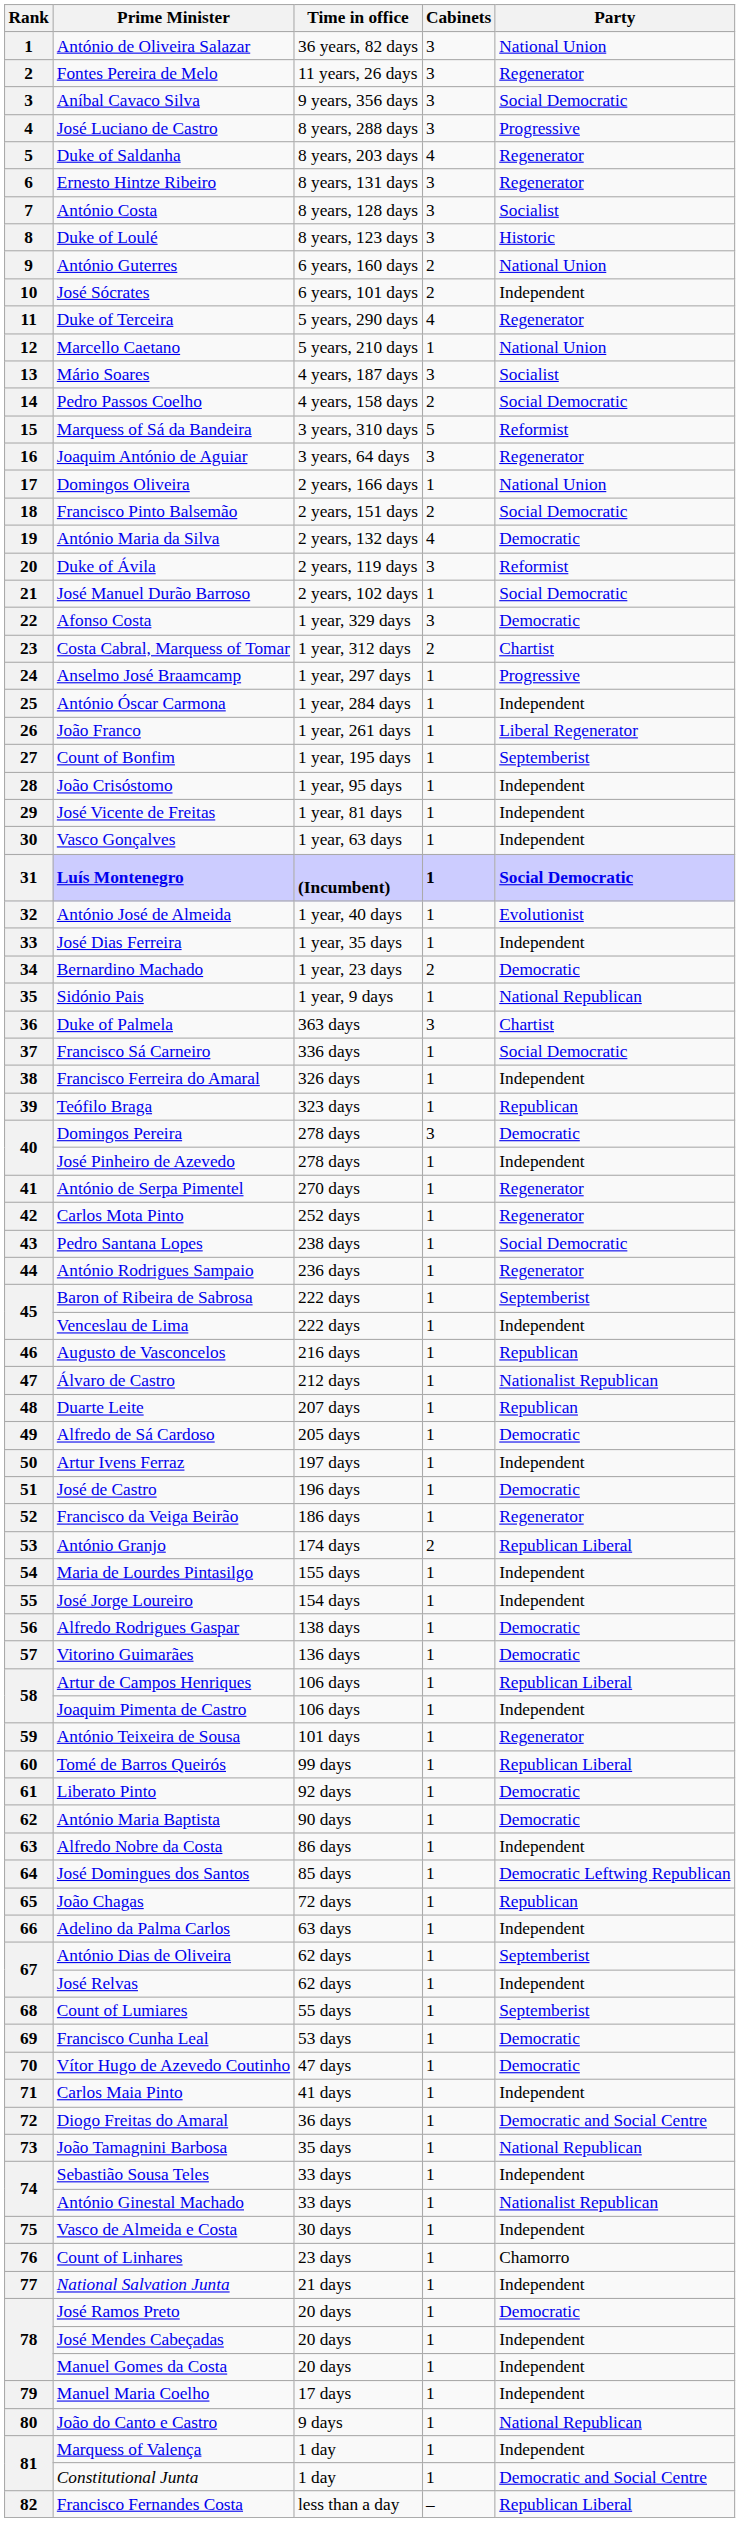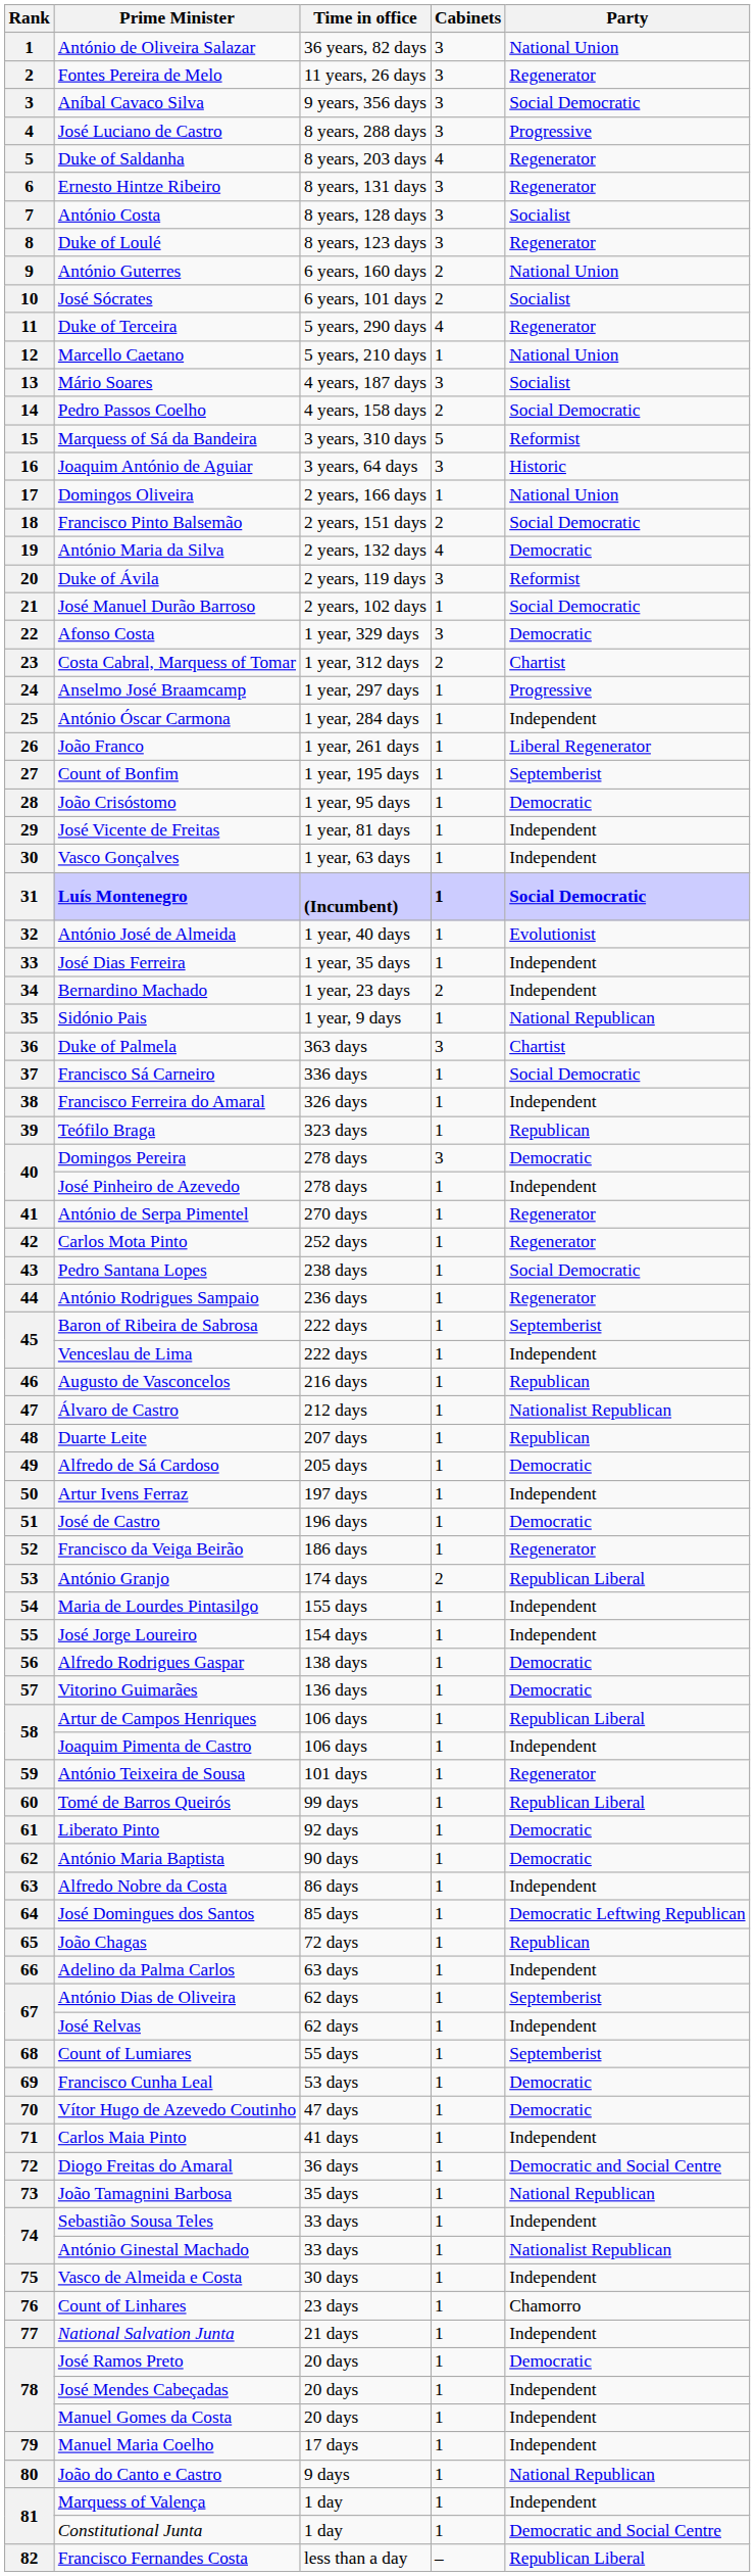 <table class="wikitable sortable" style="text-align: left; font-size: 100%;" cellpadding=2 cellspacing=2>
 <tr>
 <th>Rank</th>
 <th>Prime Minister</th>
 <th>Time in office</th>
 <th>Cabinets</th>
 <th>Party</th>
 </tr>
 <tr>
 <th>1</th>
 <td><a href='#'>António de Oliveira Salazar</a></td>
 <td>36 years, 82 days</td>
 <td>3</td>
 <td> <a href='#'>National Union</a></td>
 </tr>
 <tr>
 <th>2</th>
 <td><a href='#'>Fontes Pereira de Melo</a></td>
 <td>11 years, 26 days</td>
 <td>3</td>
 <td> <a href='#'>Regenerator</a></td>
 </tr>
 <tr>
 <th>3</th>
 <td><a href='#'>Aníbal Cavaco Silva</a></td>
 <td>9 years, 356 days</td>
 <td>3</td>
 <td> <a href='#'>Social Democratic</a></td>
 </tr>
 <tr>
 <th>4</th>
 <td><a href='#'>José Luciano de Castro</a></td>
 <td>8 years, 288 days</td>
 <td>3</td>
 <td> <a href='#'>Progressive</a></td>
 </tr>
 <tr>
 <th>5</th>
 <td><a href='#'>Duke of Saldanha</a></td>
 <td>8 years, 203 days</td>
 <td>4</td>
 <td> <a href='#'>Regenerator</a></td>
 </tr>
 <tr>
 <th>6</th>
 <td><a href='#'>Ernesto Hintze Ribeiro</a></td>
 <td>8 years, 131 days</td>
 <td>3</td>
 <td> <a href='#'>Regenerator</a></td>
 </tr>
 <tr>
 <th>7</th>
 <td><a href='#'>António Costa</a></td>
 <td>8 years, 128 days</td>
 <td>3</td>
 <td> <a href='#'>Socialist</a></td>
 </tr>
 <tr>
 <th>8</th>
 <td><a href='#'>Duke of Loulé</a></td>
 <td>8 years, 123 days</td>
 <td>3</td>
-<td> <a href='#'>Historic</a></td>
+<td> <a href='#'>Regenerator</a></td>
 </tr>
 <tr>
 <th>9</th>
 <td><a href='#'>António Guterres</a></td>
 <td>6 years, 160 days</td>
 <td>2</td>
 <td> <a href='#'>National Union</a></td>
 </tr>
 <tr>
 <th>10</th>
 <td><a href='#'>José Sócrates</a></td>
 <td>6 years, 101 days</td>
 <td>2</td>
-<td> Independent</td>
+<td> <a href='#'>Socialist</a></td>
 </tr>
 <tr>
 <th>11</th>
 <td><a href='#'>Duke of Terceira</a></td>
 <td>5 years, 290 days</td>
 <td>4</td>
 <td> <a href='#'>Regenerator</a></td>
 </tr>
 <tr>
 <th>12</th>
 <td><a href='#'>Marcello Caetano</a></td>
 <td>5 years, 210 days</td>
 <td>1</td>
 <td> <a href='#'>National Union</a></td>
 </tr>
 <tr>
 <th>13</th>
 <td><a href='#'>Mário Soares</a></td>
 <td>4 years, 187 days</td>
 <td>3</td>
 <td> <a href='#'>Socialist</a></td>
 </tr>
 <tr>
 <th>14</th>
 <td><a href='#'>Pedro Passos Coelho</a></td>
 <td>4 years, 158 days</td>
 <td>2</td>
 <td> <a href='#'>Social Democratic</a></td>
 </tr>
 <tr>
 <th>15</th>
 <td><a href='#'>Marquess of Sá da Bandeira</a></td>
 <td>3 years, 310 days</td>
 <td>5</td>
 <td>  <a href='#'>Reformist</a></td>
 </tr>
 <tr>
 <th>16</th>
 <td><a href='#'>Joaquim António de Aguiar</a></td>
 <td>3 years, 64 days</td>
 <td>3</td>
-<td> <a href='#'>Regenerator</a></td>
+<td> <a href='#'>Historic</a></td>
 </tr>
 <tr>
 <th>17</th>
 <td><a href='#'>Domingos Oliveira</a></td>
 <td>2 years, 166 days</td>
 <td>1</td>
 <td> <a href='#'>National Union</a></td>
 </tr>
 <tr>
 <th>18</th>
 <td><a href='#'>Francisco Pinto Balsemão</a></td>
 <td>2 years, 151 days</td>
 <td>2</td>
 <td> <a href='#'>Social Democratic</a></td>
 </tr>
 <tr>
 <th>19</th>
 <td><a href='#'>António Maria da Silva</a></td>
 <td>2 years, 132 days</td>
 <td>4</td>
 <td> <a href='#'>Democratic</a></td>
 </tr>
 <tr>
 <th>20</th>
 <td><a href='#'>Duke of Ávila</a></td>
 <td>2 years, 119 days</td>
 <td>3</td>
 <td> <a href='#'>Reformist</a></td>
 </tr>
 <tr>
 <th>21</th>
 <td><a href='#'>José Manuel Durão Barroso</a></td>
 <td>2 years, 102 days</td>
 <td>1</td>
 <td> <a href='#'>Social Democratic</a></td>
 </tr>
 <tr>
 <th>22</th>
 <td><a href='#'>Afonso Costa</a></td>
 <td>1 year, 329 days</td>
 <td>3</td>
 <td> <a href='#'>Democratic</a></td>
 </tr>
 <tr>
 <th>23</th>
 <td><a href='#'>Costa Cabral, Marquess of Tomar</a></td>
 <td>1 year, 312 days</td>
 <td>2</td>
 <td> <a href='#'>Chartist</a></td>
 </tr>
 <tr>
 <th>24</th>
 <td><a href='#'>Anselmo José Braamcamp</a></td>
 <td>1 year, 297 days</td>
 <td>1</td>
 <td> <a href='#'>Progressive</a></td>
 </tr>
 <tr>
 <th>25</th>
 <td><a href='#'>António Óscar Carmona</a></td>
 <td>1 year, 284 days</td>
 <td>1</td>
 <td> Independent</td>
 </tr>
 <tr>
 <th>26</th>
 <td><a href='#'>João Franco</a></td>
 <td>1 year, 261 days</td>
 <td>1</td>
 <td> <a href='#'>Liberal Regenerator</a></td>
 </tr>
 <tr>
 <th>27</th>
 <td><a href='#'>Count of Bonfim</a></td>
 <td>1 year, 195 days</td>
 <td>1</td>
 <td> <a href='#'>Septemberist</a></td>
 </tr>
 <tr>
 <th>28</th>
 <td><a href='#'>João Crisóstomo</a></td>
 <td>1 year, 95 days</td>
 <td>1</td>
-<td> Independent</td>
+<td> <a href='#'>Democratic</a></td>
 </tr>
 <tr>
 <th>29</th>
 <td><a href='#'>José Vicente de Freitas</a></td>
 <td>1 year, 81 days</td>
 <td>1</td>
 <td> Independent</td>
 </tr>
 <tr>
 <th>30</th>
 <td><a href='#'>Vasco Gonçalves</a></td>
 <td>1 year, 63 days</td>
 <td>1</td>
 <td> Independent</td>
 </tr>
 <tr bgcolor="ccccff">
 <th>31</th>
 <td><strong><a href='#'>Luís Montenegro</a></strong></td>
 <td><strong><br>(Incumbent)</strong></td>
 <td><strong>1</strong></td>
 <td> <strong><a href='#'>Social Democratic</a></strong></td>
 </tr>
 <tr>
 <th>32</th>
 <td><a href='#'>António José de Almeida</a></td>
 <td>1 year, 40 days</td>
 <td>1</td>
 <td> <a href='#'>Evolutionist</a></td>
 </tr>
 <tr>
 <th>33</th>
 <td><a href='#'>José Dias Ferreira</a></td>
 <td>1 year, 35 days</td>
 <td>1</td>
 <td> Independent</td>
 </tr>
 <tr>
 <th>34</th>
 <td><a href='#'>Bernardino Machado</a></td>
 <td>1 year, 23 days</td>
 <td>2</td>
-<td> <a href='#'>Democratic</a></td>
+<td> Independent</td>
 </tr>
 <tr>
 <th>35</th>
 <td><a href='#'>Sidónio Pais</a></td>
 <td>1 year, 9 days</td>
 <td>1</td>
 <td> <a href='#'>National Republican</a></td>
 </tr>
 <tr>
 <th>36</th>
 <td><a href='#'>Duke of Palmela</a></td>
 <td>363 days</td>
 <td>3</td>
 <td> <a href='#'>Chartist</a></td>
 </tr>
 <tr>
 <th>37</th>
 <td><a href='#'>Francisco Sá Carneiro</a></td>
 <td>336 days</td>
 <td>1</td>
 <td> <a href='#'>Social Democratic</a></td>
 </tr>
 <tr>
 <th>38</th>
 <td><a href='#'>Francisco Ferreira do Amaral</a></td>
 <td>326 days</td>
 <td>1</td>
 <td> Independent</td>
 </tr>
 <tr>
 <th>39</th>
 <td><a href='#'>Teófilo Braga</a></td>
 <td>323 days</td>
 <td>1</td>
 <td> <a href='#'>Republican</a></td>
 </tr>
 <tr>
 <th rowspan=2>40</th>
 <td><a href='#'>Domingos Pereira</a></td>
 <td>278 days</td>
 <td>3</td>
 <td> <a href='#'>Democratic</a></td>
 </tr>
 <tr>
 <td><a href='#'>José Pinheiro de Azevedo</a></td>
 <td>278 days</td>
 <td>1</td>
 <td> Independent</td>
 </tr>
 <tr>
 <th>41</th>
 <td><a href='#'>António de Serpa Pimentel</a></td>
 <td>270 days</td>
 <td>1</td>
 <td> <a href='#'>Regenerator</a></td>
 </tr>
 <tr>
 <th>42</th>
 <td><a href='#'>Carlos Mota Pinto</a></td>
 <td>252 days</td>
 <td>1</td>
 <td> <a href='#'>Regenerator</a></td>
 </tr>
 <tr>
 <th>43</th>
 <td><a href='#'>Pedro Santana Lopes</a></td>
 <td>238 days</td>
 <td>1</td>
 <td> <a href='#'>Social Democratic</a></td>
 </tr>
 <tr>
 <th>44</th>
 <td><a href='#'>António Rodrigues Sampaio</a></td>
 <td>236 days</td>
 <td>1</td>
 <td> <a href='#'>Regenerator</a></td>
 </tr>
 <tr>
 <th rowspan=2>45</th>
 <td><a href='#'>Baron of Ribeira de Sabrosa</a></td>
 <td>222 days</td>
 <td>1</td>
 <td> <a href='#'>Septemberist</a></td>
 </tr>
 <tr>
 <td><a href='#'>Venceslau de Lima</a></td>
 <td>222 days</td>
 <td>1</td>
 <td> Independent</td>
 </tr>
 <tr>
 <th>46</th>
 <td><a href='#'>Augusto de Vasconcelos</a></td>
 <td>216 days</td>
 <td>1</td>
 <td> <a href='#'>Republican</a></td>
 </tr>
 <tr>
 <th>47</th>
 <td><a href='#'>Álvaro de Castro</a></td>
 <td>212 days</td>
 <td>1</td>
 <td> <a href='#'>Nationalist Republican</a></td>
 </tr>
 <tr>
 <th>48</th>
 <td><a href='#'>Duarte Leite</a></td>
 <td>207 days</td>
 <td>1</td>
 <td> <a href='#'>Republican</a></td>
 </tr>
 <tr>
 <th>49</th>
 <td><a href='#'>Alfredo de Sá Cardoso</a></td>
 <td>205 days</td>
 <td>1</td>
 <td> <a href='#'>Democratic</a></td>
 </tr>
 <tr>
 <th>50</th>
 <td><a href='#'>Artur Ivens Ferraz</a></td>
 <td>197 days</td>
 <td>1</td>
 <td> Independent</td>
 </tr>
 <tr>
 <th>51</th>
 <td><a href='#'>José de Castro</a></td>
 <td>196 days</td>
 <td>1</td>
 <td> <a href='#'>Democratic</a></td>
 </tr>
 <tr>
 <th>52</th>
 <td><a href='#'>Francisco da Veiga Beirão</a></td>
 <td>186 days</td>
 <td>1</td>
 <td> <a href='#'>Regenerator</a></td>
 </tr>
 <tr>
 <th>53</th>
 <td><a href='#'>António Granjo</a></td>
 <td>174 days</td>
 <td>2</td>
 <td> <a href='#'>Republican Liberal</a></td>
 </tr>
 <tr>
 <th>54</th>
 <td><a href='#'>Maria de Lourdes Pintasilgo</a></td>
 <td>155 days</td>
 <td>1</td>
 <td> Independent</td>
 </tr>
 <tr>
 <th>55</th>
 <td><a href='#'>José Jorge Loureiro</a></td>
 <td>154 days</td>
 <td>1</td>
 <td> Independent</td>
 </tr>
 <tr>
 <th>56</th>
 <td><a href='#'>Alfredo Rodrigues Gaspar</a></td>
 <td>138 days</td>
 <td>1</td>
 <td> <a href='#'>Democratic</a></td>
 </tr>
 <tr>
 <th>57</th>
 <td><a href='#'>Vitorino Guimarães</a></td>
 <td>136 days</td>
 <td>1</td>
 <td> <a href='#'>Democratic</a></td>
 </tr>
 <tr>
 <th rowspan=2>58</th>
 <td><a href='#'>Artur de Campos Henriques</a></td>
 <td>106 days</td>
 <td>1</td>
 <td> <a href='#'>Republican Liberal</a></td>
 </tr>
 <tr>
 <td><a href='#'>Joaquim Pimenta de Castro</a></td>
 <td>106 days</td>
 <td>1</td>
 <td> Independent</td>
 </tr>
 <tr>
 <th>59</th>
 <td><a href='#'>António Teixeira de Sousa</a></td>
 <td>101 days</td>
 <td>1</td>
 <td> <a href='#'>Regenerator</a></td>
 </tr>
 <tr>
 <th>60</th>
 <td><a href='#'>Tomé de Barros Queirós</a></td>
 <td>99 days</td>
 <td>1</td>
 <td> <a href='#'>Republican Liberal</a></td>
 </tr>
 <tr>
 <th>61</th>
 <td><a href='#'>Liberato Pinto</a></td>
 <td>92 days</td>
 <td>1</td>
 <td> <a href='#'>Democratic</a></td>
 </tr>
 <tr>
 <th>62</th>
 <td><a href='#'>António Maria Baptista</a></td>
 <td>90 days</td>
 <td>1</td>
 <td> <a href='#'>Democratic</a></td>
 </tr>
 <tr>
 <th>63</th>
 <td><a href='#'>Alfredo Nobre da Costa</a></td>
 <td>86 days</td>
 <td>1</td>
 <td> Independent</td>
 </tr>
 <tr>
 <th>64</th>
 <td><a href='#'>José Domingues dos Santos</a></td>
 <td>85 days</td>
 <td>1</td>
 <td> <a href='#'>Democratic Leftwing Republican</a></td>
 </tr>
 <tr>
 <th>65</th>
 <td><a href='#'>João Chagas</a></td>
 <td>72 days</td>
 <td>1</td>
 <td> <a href='#'>Republican</a></td>
 </tr>
 <tr>
 <th>66</th>
 <td><a href='#'>Adelino da Palma Carlos</a></td>
 <td>63 days</td>
 <td>1</td>
 <td> Independent</td>
 </tr>
 <tr>
 <th rowspan=2>67</th>
 <td><a href='#'>António Dias de Oliveira</a></td>
 <td>62 days</td>
 <td>1</td>
 <td> <a href='#'>Septemberist</a></td>
 </tr>
 <tr>
 <td><a href='#'>José Relvas</a></td>
 <td>62 days</td>
 <td>1</td>
 <td> Independent</td>
 </tr>
 <tr>
 <th>68</th>
 <td><a href='#'>Count of Lumiares</a></td>
 <td>55 days</td>
 <td>1</td>
 <td> <a href='#'>Septemberist</a></td>
 </tr>
 <tr>
 <th>69</th>
 <td><a href='#'>Francisco Cunha Leal</a></td>
 <td>53 days</td>
 <td>1</td>
 <td> <a href='#'>Democratic</a></td>
 </tr>
 <tr>
 <th>70</th>
 <td><a href='#'>Vítor Hugo de Azevedo Coutinho</a></td>
 <td>47 days</td>
 <td>1</td>
 <td> <a href='#'>Democratic</a></td>
 </tr>
 <tr>
 <th>71</th>
 <td><a href='#'>Carlos Maia Pinto</a></td>
 <td>41 days</td>
 <td>1</td>
 <td> Independent</td>
 </tr>
 <tr>
 <th>72</th>
 <td><a href='#'>Diogo Freitas do Amaral</a></td>
 <td>36 days</td>
 <td>1</td>
 <td> <a href='#'>Democratic and Social Centre</a></td>
 </tr>
 <tr>
 <th>73</th>
 <td><a href='#'>João Tamagnini Barbosa</a></td>
 <td>35 days</td>
 <td>1</td>
 <td> <a href='#'>National Republican</a></td>
 </tr>
 <tr>
 <th rowspan=2>74</th>
 <td><a href='#'>Sebastião Sousa Teles</a></td>
 <td>33 days</td>
 <td>1</td>
 <td> Independent</td>
 </tr>
 <tr>
 <td><a href='#'>António Ginestal Machado</a></td>
 <td>33 days</td>
 <td>1</td>
 <td> <a href='#'>Nationalist Republican</a></td>
 </tr>
 <tr>
 <th>75</th>
 <td><a href='#'>Vasco de Almeida e Costa</a></td>
 <td>30 days</td>
 <td>1</td>
 <td> Independent</td>
 </tr>
 <tr>
 <th>76</th>
 <td><a href='#'>Count of Linhares</a></td>
 <td>23 days</td>
 <td>1</td>
 <td> Chamorro</td>
 </tr>
 <tr>
 <th>77</th>
 <td><em><a href='#'>National Salvation Junta</a></em></td>
 <td>21 days</td>
 <td>1</td>
 <td> Independent</td>
 </tr>
 <tr>
 <th rowspan=3>78</th>
 <td><a href='#'>José Ramos Preto</a></td>
 <td>20 days</td>
 <td>1</td>
 <td> <a href='#'>Democratic</a></td>
 </tr>
 <tr>
 <td><a href='#'>José Mendes Cabeçadas</a></td>
 <td>20 days</td>
 <td>1</td>
 <td> Independent</td>
 </tr>
 <tr>
 <td><a href='#'>Manuel Gomes da Costa</a></td>
 <td>20 days</td>
 <td>1</td>
 <td> Independent</td>
 </tr>
 <tr>
 <th>79</th>
 <td><a href='#'>Manuel Maria Coelho</a></td>
 <td>17 days</td>
 <td>1</td>
 <td> Independent</td>
 </tr>
 <tr>
 <th>80</th>
 <td><a href='#'>João do Canto e Castro</a></td>
 <td>9 days</td>
 <td>1</td>
 <td> <a href='#'>National Republican</a></td>
 </tr>
 <tr>
 <th rowspan=2>81</th>
 <td><a href='#'>Marquess of Valença</a></td>
 <td>1 day</td>
 <td>1</td>
 <td> Independent</td>
 </tr>
 <tr>
 <td><em>Constitutional Junta</em></td>
 <td>1 day</td>
 <td>1</td>
 <td> <a href='#'>Democratic and Social Centre</a></td>
 </tr>
 <tr>
 <th>82</th>
 <td><a href='#'>Francisco Fernandes Costa</a></td>
 <td>less than a day</td>
 <td>–</td>
 <td> <a href='#'>Republican Liberal</a></td>
 </tr>
 <tr>
 </tr>
 </table>
